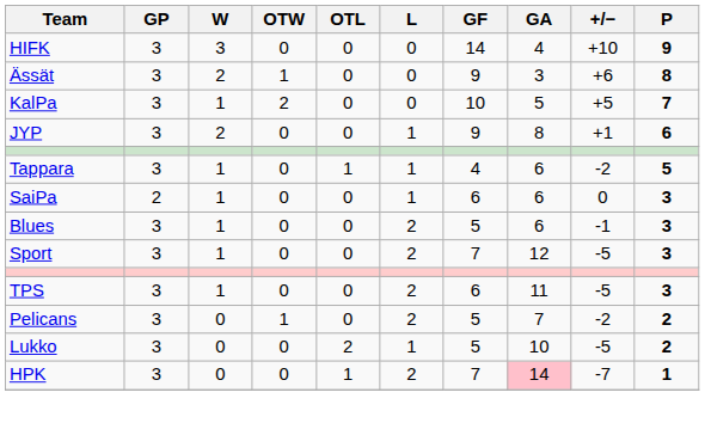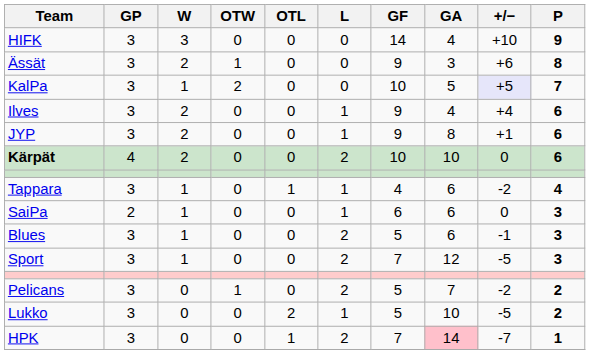 <table class="wikitable sortable" style="text-align:center;">
 <tr>
 <th width=100px>Team</th>
 <th width=50px>GP</th>
 <th width=50px>W</th>
 <th width=50px>OTW</th>
 <th width=50px>OTL</th>
 <th width=50px>L</th>
 <th width=50px>GF</th>
 <th width=50px>GA</th>
 <th width=50px>+/−</th>
 <th width=50px>P</th>
 </tr>
 <tr>
 <td align=left><a href='#'>HIFK</a></td>
 <td>3</td>
 <td>3</td>
 <td>0</td>
 <td>0</td>
 <td>0</td>
 <td>14</td>
 <td>4</td>
 <td>+10</td>
 <td><strong>9</strong></td>
 </tr>
 <tr>
 <td align=left><a href='#'>Ässät</a></td>
 <td>3</td>
 <td>2</td>
 <td>1</td>
 <td>0</td>
 <td>0</td>
 <td>9</td>
 <td>3</td>
 <td>+6</td>
 <td><strong>8</strong></td>
 </tr>
 <tr>
 <td align=left><a href='#'>KalPa</a></td>
 <td>3</td>
 <td>1</td>
 <td>2</td>
 <td>0</td>
 <td>0</td>
 <td>10</td>
 <td>5</td>
-<td>+5</td>
+<td style="background: lavender;">+5</td>
 <td><strong>7</strong></td>
+</tr>
+<tr>
+<td align=left><a href='#'>Ilves</a></td>
+<td>3</td>
+<td>2</td>
+<td>0</td>
+<td>0</td>
+<td>1</td>
+<td>9</td>
+<td>4</td>
+<td>+4</td>
+<td><strong>6</strong></td>
 </tr>
 <tr>
 <td align=left><a href='#'>JYP</a></td>
 <td>3</td>
 <td>2</td>
 <td>0</td>
 <td>0</td>
 <td>1</td>
 <td>9</td>
 <td>8</td>
 <td>+1</td>
+<td><strong>6</strong></td>
+</tr>
+<tr bgcolor="#cce5cc">
+<td align=left><strong>Kärpät</strong></td>
+<td>4</td>
+<td>2</td>
+<td>0</td>
+<td>0</td>
+<td>2</td>
+<td>10</td>
+<td>10</td>
+<td>0</td>
 <td><strong>6</strong></td>
 </tr>
 <tr style="color:#cce5cc;background-color:#cce5cc">
 <td style="height:0.5px"></td>
 <td></td>
 <td></td>
 <td></td>
 <td></td>
 <td></td>
 <td></td>
 <td></td>
 <td></td>
 <td></td>
 </tr>
 <tr>
 <td align=left><a href='#'>Tappara</a></td>
 <td>3</td>
 <td>1</td>
 <td>0</td>
 <td>1</td>
 <td>1</td>
 <td>4</td>
 <td>6</td>
 <td>-2</td>
-<td><strong>5</strong></td>
+<td><strong>4</strong></td>
 </tr>
 <tr>
 <td align=left><a href='#'>SaiPa</a></td>
 <td>2</td>
 <td>1</td>
 <td>0</td>
 <td>0</td>
 <td>1</td>
 <td>6</td>
 <td>6</td>
 <td>0</td>
 <td><strong>3</strong></td>
 </tr>
 <tr>
 <td align=left><a href='#'>Blues</a></td>
 <td>3</td>
 <td>1</td>
 <td>0</td>
 <td>0</td>
 <td>2</td>
 <td>5</td>
 <td>6</td>
 <td>-1</td>
 <td><strong>3</strong></td>
 </tr>
 <tr>
 <td align=left><a href='#'>Sport</a></td>
 <td>3</td>
 <td>1</td>
 <td>0</td>
 <td>0</td>
 <td>2</td>
 <td>7</td>
 <td>12</td>
 <td>-5</td>
 <td><strong>3</strong></td>
 </tr>
 <tr style="color:#ffcccc;background-color:#ffcccc">
 <td style="height:0.5px"></td>
 <td></td>
 <td></td>
 <td></td>
 <td></td>
 <td></td>
 <td></td>
 <td></td>
 <td></td>
 <td></td>
 </tr>
 <tr>
-<td align=left><a href='#'>TPS</a></td>
-<td>3</td>
-<td>1</td>
-<td>0</td>
-<td>0</td>
-<td>2</td>
-<td>6</td>
-<td>11</td>
-<td>-5</td>
-<td><strong>3</strong></td>
-</tr>
-<tr>
 <td align=left><a href='#'>Pelicans</a></td>
 <td>3</td>
 <td>0</td>
 <td>1</td>
 <td>0</td>
 <td>2</td>
 <td>5</td>
 <td>7</td>
 <td>-2</td>
 <td><strong>2</strong></td>
 </tr>
 <tr>
 <td align=left><a href='#'>Lukko</a></td>
 <td>3</td>
 <td>0</td>
 <td>0</td>
 <td>2</td>
 <td>1</td>
 <td>5</td>
 <td>10</td>
 <td>-5</td>
 <td><strong>2</strong></td>
 </tr>
 <tr>
 <td align=left><a href='#'>HPK</a></td>
 <td>3</td>
 <td>0</td>
 <td>0</td>
 <td>1</td>
 <td>2</td>
 <td>7</td>
 <td style="background: pink;">14</td>
 <td>-7</td>
 <td><strong>1</strong></td>
 </tr>
 <tr>
 </tr>
 </table>
